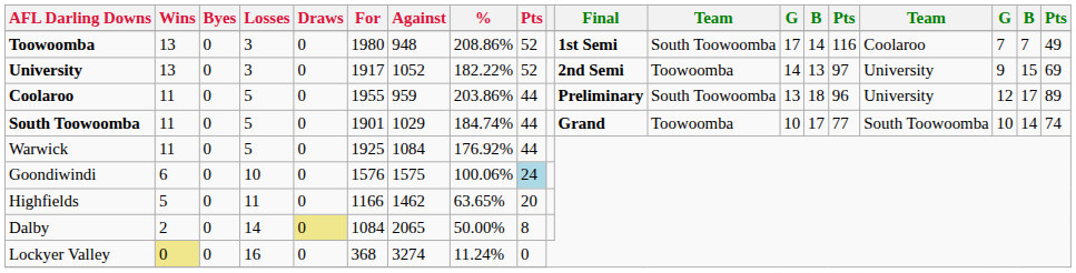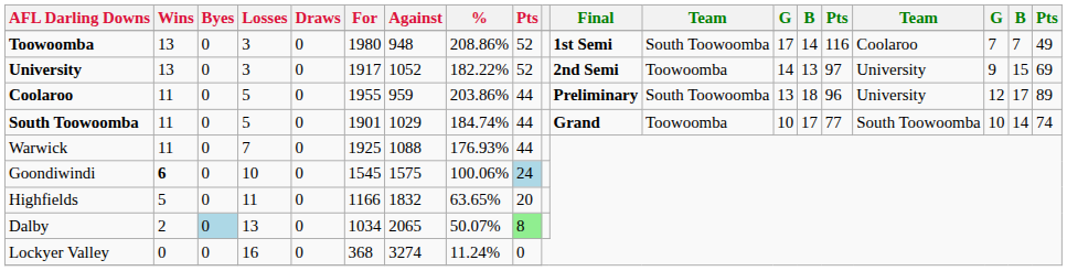 <table class="wikitable">
 <tr>
 <th style="color:crimson">AFL Darling Downs</th>
 <th style="color:crimson">Wins</th>
 <th style="color:crimson">Byes</th>
 <th style="color:crimson">Losses</th>
 <th style="color:crimson">Draws</th>
 <th style="color:crimson">For</th>
 <th style="color:crimson">Against</th>
 <th style="color:crimson">%</th>
 <th style="color:crimson">Pts</th>
 <th></th>
 <th style="color:green">Final</th>
 <th style="color:green">Team</th>
 <th style="color:green">G</th>
 <th style="color:green">B</th>
 <th style="color:green">Pts</th>
 <th style="color:green">Team</th>
 <th style="color:green">G</th>
 <th style="color:green">B</th>
 <th style="color:green">Pts</th>
 </tr>
 <tr>
 </tr>
 <tr>
 </tr>
 <tr>
 <td><strong>	Toowoomba	</strong></td>
 <td>13</td>
 <td>0</td>
 <td>3</td>
 <td>0</td>
 <td>1980</td>
 <td>948</td>
 <td>208.86%</td>
 <td>52</td>
 <td></td>
 <td><strong>1st Semi</strong></td>
 <td>South Toowoomba</td>
 <td>17</td>
 <td>14</td>
 <td>116</td>
 <td>Coolaroo</td>
 <td>7</td>
 <td>7</td>
 <td>49</td>
 </tr>
 <tr>
 <td><strong>	University	</strong></td>
 <td>13</td>
 <td>0</td>
 <td>3</td>
 <td>0</td>
 <td>1917</td>
 <td>1052</td>
 <td>182.22%</td>
 <td>52</td>
 <td></td>
 <td><strong>2nd Semi</strong></td>
 <td>Toowoomba</td>
 <td>14</td>
 <td>13</td>
 <td>97</td>
 <td>University</td>
 <td>9</td>
 <td>15</td>
 <td>69</td>
 </tr>
 <tr>
 <td><strong>	Coolaroo	</strong></td>
 <td>11</td>
 <td>0</td>
 <td>5</td>
 <td>0</td>
 <td>1955</td>
 <td>959</td>
 <td>203.86%</td>
 <td>44</td>
 <td></td>
 <td><strong>Preliminary</strong></td>
 <td>South Toowoomba</td>
 <td>13</td>
 <td>18</td>
 <td>96</td>
 <td>University</td>
 <td>12</td>
 <td>17</td>
 <td>89</td>
 </tr>
 <tr>
 <td><strong>	South Toowoomba	</strong></td>
 <td>11</td>
 <td>0</td>
 <td>5</td>
 <td>0</td>
 <td>1901</td>
 <td>1029</td>
 <td>184.74%</td>
 <td>44</td>
 <td></td>
 <td><strong>Grand</strong></td>
 <td>Toowoomba</td>
 <td>10</td>
 <td>17</td>
 <td>77</td>
 <td>South Toowoomba</td>
 <td>10</td>
 <td>14</td>
 <td>74</td>
 </tr>
 <tr>
 <td>Warwick</td>
 <td>11</td>
 <td>0</td>
-<td>5</td>
+<td>7</td>
 <td>0</td>
 <td>1925</td>
-<td>1084</td>
-<td>176.92%</td>
+<td>1088</td>
+<td>176.93%</td>
 <td>44</td>
 <td></td>
 </tr>
 <tr>
 <td>Goondiwindi</td>
-<td>6</td>
+<td><strong>6</strong></td>
 <td>0</td>
 <td>10</td>
 <td>0</td>
-<td>1576</td>
+<td>1545</td>
 <td>1575</td>
 <td>100.06%</td>
 <td style="background: lightblue;">24</td>
 <td></td>
 </tr>
 <tr>
 <td>Highfields</td>
 <td>5</td>
 <td>0</td>
 <td>11</td>
 <td>0</td>
 <td>1166</td>
-<td>1462</td>
+<td>1832</td>
 <td>63.65%</td>
 <td>20</td>
 <td></td>
 </tr>
 <tr>
 <td>Dalby</td>
 <td>2</td>
+<td style="background: lightblue;">0</td>
+<td>13</td>
 <td>0</td>
-<td>14</td>
-<td style="background: khaki;">0</td>
-<td>1084</td>
+<td>1034</td>
 <td>2065</td>
-<td>50.00%</td>
-<td>8</td>
+<td>50.07%</td>
+<td style="background: lightgreen;">8</td>
 <td></td>
 </tr>
 <tr ||>
 <td>Lockyer Valley</td>
-<td style="background: khaki;">0</td>
+<td>0</td>
 <td>0</td>
 <td>16</td>
 <td>0</td>
 <td>368</td>
 <td>3274</td>
 <td>11.24%</td>
 <td>0</td>
 </tr>
 <tr>
 </tr>
 </table>
